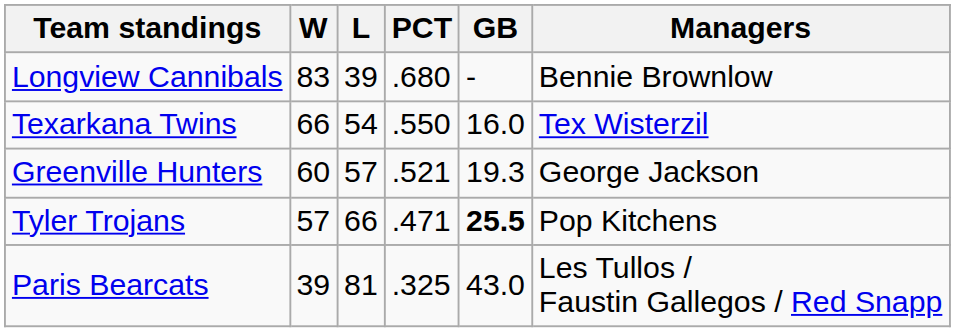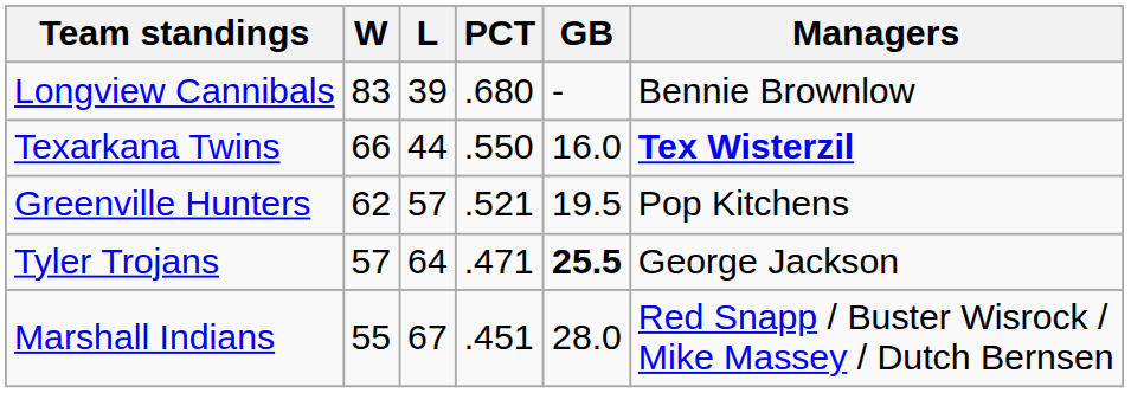 <table class="wikitable">
 <tr>
 <th>Team standings</th>
 <th>W</th>
 <th>L</th>
 <th>PCT</th>
 <th>GB</th>
 <th>Managers</th>
 </tr>
 <tr>
 <td><a href='#'>Longview Cannibals</a></td>
 <td>83</td>
 <td>39</td>
 <td>.680</td>
 <td>-</td>
 <td>Bennie Brownlow</td>
 </tr>
 <tr>
 <td><a href='#'>Texarkana Twins</a></td>
 <td>66</td>
-<td>54</td>
+<td>44</td>
 <td>.550</td>
 <td>16.0</td>
-<td><a href='#'>Tex Wisterzil</a></td>
+<td><strong><a href='#'>Tex Wisterzil</a></strong></td>
 </tr>
 <tr>
 <td><a href='#'>Greenville Hunters</a></td>
-<td>60</td>
+<td>62</td>
 <td>57</td>
 <td>.521</td>
-<td>19.3</td>
-<td>George Jackson</td>
+<td>19.5</td>
+<td>Pop Kitchens</td>
 </tr>
 <tr>
 <td><a href='#'>Tyler Trojans</a></td>
 <td>57</td>
-<td>66</td>
+<td>64</td>
 <td>.471</td>
 <td><strong>25.5</strong></td>
-<td>Pop Kitchens</td>
+<td>George Jackson</td>
 </tr>
 <tr>
-<td><a href='#'>Paris Bearcats</a></td>
-<td>39</td>
-<td>81</td>
-<td>.325</td>
-<td>43.0</td>
-<td>Les Tullos /<br> Faustin Gallegos / <a href='#'>Red Snapp</a></td>
+<td><a href='#'>Marshall Indians</a></td>
+<td>55</td>
+<td>67</td>
+<td>.451</td>
+<td>28.0</td>
+<td><a href='#'>Red Snapp</a> / Buster Wisrock /<br> <a href='#'>Mike Massey</a> / Dutch Bernsen</td>
 </tr>
 </table>
